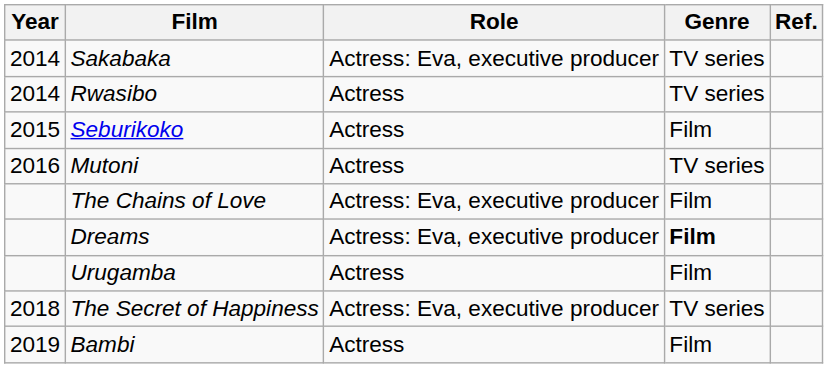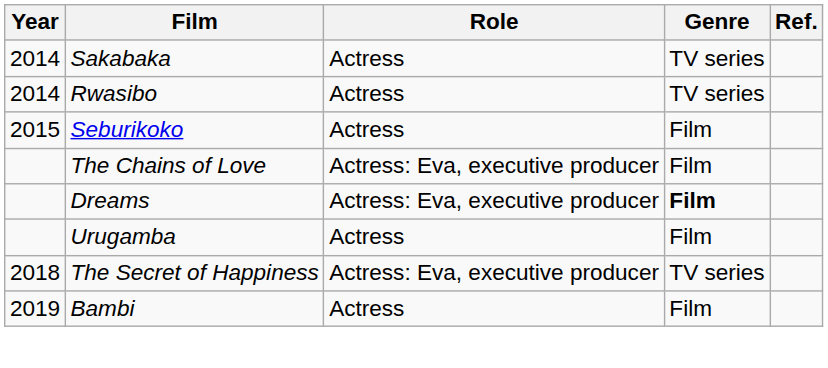 <table class="wikitable">
 <tr>
 <th>Year</th>
 <th>Film</th>
 <th>Role</th>
 <th>Genre</th>
 <th>Ref.</th>
 </tr>
 <tr>
 <td>2014</td>
 <td><em>Sakabaka</em></td>
-<td>Actress: Eva, executive producer</td>
+<td>Actress</td>
 <td>TV series</td>
 <td></td>
 </tr>
 <tr>
 <td>2014</td>
 <td><em>Rwasibo</em></td>
 <td>Actress</td>
 <td>TV series</td>
 <td></td>
 </tr>
 <tr>
 <td>2015</td>
 <td><em><a href='#'>Seburikoko</a></em></td>
 <td>Actress</td>
 <td>Film</td>
-<td></td>
-</tr>
-<tr>
-<td>2016</td>
-<td><em>Mutoni</em></td>
-<td>Actress</td>
-<td>TV series</td>
 <td></td>
 </tr>
 <tr>
 <td></td>
 <td><em>The Chains of Love</em></td>
 <td>Actress: Eva, executive producer</td>
 <td>Film</td>
 <td></td>
 </tr>
 <tr>
 <td></td>
 <td><em>Dreams</em></td>
 <td>Actress: Eva, executive producer</td>
 <td><strong>Film</strong></td>
 <td></td>
 </tr>
 <tr>
 <td></td>
 <td><em>Urugamba</em></td>
 <td>Actress</td>
 <td>Film</td>
 <td></td>
 </tr>
 <tr>
 <td>2018</td>
 <td><em>The Secret of Happiness</em></td>
 <td>Actress: Eva, executive producer</td>
 <td>TV series</td>
 <td></td>
 </tr>
 <tr>
 <td>2019</td>
 <td><em>Bambi</em></td>
 <td>Actress</td>
 <td>Film</td>
 <td></td>
 </tr>
 </table>
